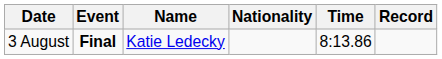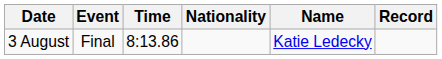 <table class="wikitable" style=text-align:center>
 <tr>
 <th>Date</th>
 <th>Event</th>
+<th>Time</th>
+<th>Nationality</th>
 <th>Name</th>
-<th>Nationality</th>
-<th>Time</th>
 <th>Record</th>
 </tr>
 <tr>
 <td>3 August</td>
-<td><strong>Final</strong></td>
+<td>Final</td>
+<td>8:13.86</td>
+<td align=left></td>
 <td align=left><a href='#'>Katie Ledecky</a></td>
-<td align=left></td>
-<td>8:13.86</td>
 <td></td>
 </tr>
 </table>
